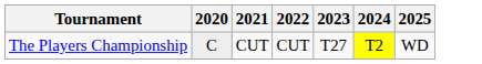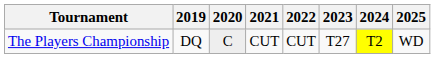 <table class="wikitable" style="font-size:95%;text-align:center;">
 <tr>
 <th>Tournament</th>
+<th>2019</th>
 <th>2020</th>
 <th>2021</th>
 <th>2022</th>
 <th>2023</th>
 <th>2024</th>
 <th>2025</th>
 </tr>
 <tr>
 <td align=left><a href='#'>The Players Championship</a></td>
+<td>DQ</td>
 <td style="background:#eeeeee;">C</td>
 <td>CUT</td>
 <td>CUT</td>
 <td>T27</td>
 <td style="background:yellow;">T2</td>
 <td>WD</td>
 </tr>
 </table>
